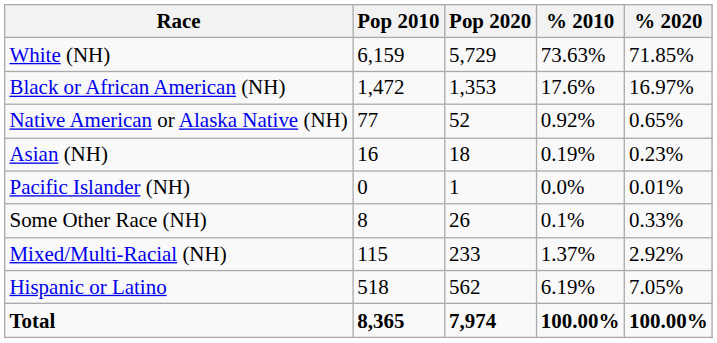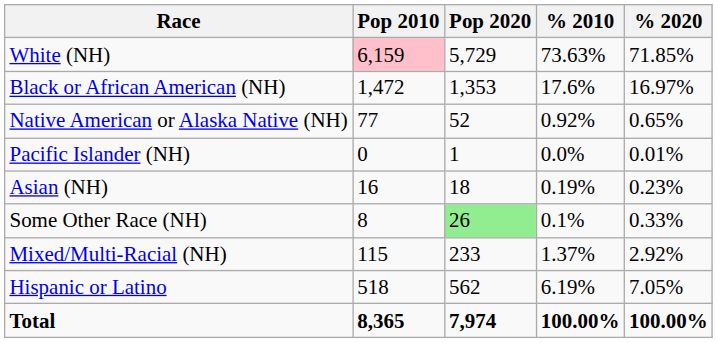 <table class="wikitable">
 <tr>
 <th>Race</th>
 <th>Pop 2010</th>
 <th>Pop 2020</th>
 <th>% 2010</th>
 <th>% 2020</th>
 </tr>
 <tr>
 <td><a href='#'>White</a> (NH)</td>
-<td>6,159</td>
+<td style="background: pink;">6,159</td>
 <td>5,729</td>
 <td>73.63%</td>
 <td>71.85%</td>
 </tr>
 <tr>
 <td><a href='#'>Black or African American</a> (NH)</td>
 <td>1,472</td>
 <td>1,353</td>
 <td>17.6%</td>
 <td>16.97%</td>
 </tr>
 <tr>
 <td><a href='#'>Native American</a> or <a href='#'>Alaska Native</a> (NH)</td>
 <td>77</td>
 <td>52</td>
 <td>0.92%</td>
 <td>0.65%</td>
 </tr>
 <tr>
+<td><a href='#'>Pacific Islander</a> (NH)</td>
+<td>0</td>
+<td>1</td>
+<td>0.0%</td>
+<td>0.01%</td>
+</tr>
+<tr>
 <td><a href='#'>Asian</a> (NH)</td>
 <td>16</td>
 <td>18</td>
 <td>0.19%</td>
 <td>0.23%</td>
 </tr>
 <tr>
-<td><a href='#'>Pacific Islander</a> (NH)</td>
-<td>0</td>
-<td>1</td>
-<td>0.0%</td>
-<td>0.01%</td>
-</tr>
-<tr>
 <td>Some Other Race (NH)</td>
 <td>8</td>
-<td>26</td>
+<td style="background: lightgreen;">26</td>
 <td>0.1%</td>
 <td>0.33%</td>
 </tr>
 <tr>
 <td><a href='#'>Mixed/Multi-Racial</a> (NH)</td>
 <td>115</td>
 <td>233</td>
 <td>1.37%</td>
 <td>2.92%</td>
 </tr>
 <tr>
 <td><a href='#'>Hispanic or Latino</a></td>
 <td>518</td>
 <td>562</td>
 <td>6.19%</td>
 <td>7.05%</td>
 </tr>
 <tr>
 <td><strong>Total</strong></td>
 <td><strong>8,365</strong></td>
 <td><strong>7,974</strong></td>
 <td><strong>100.00%</strong></td>
 <td><strong>100.00%</strong></td>
 </tr>
 </table>
